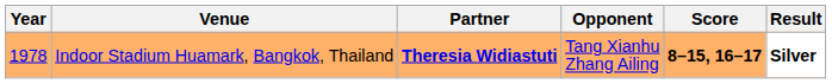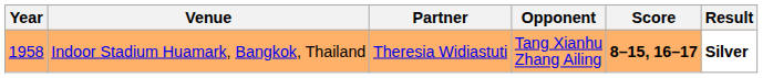 <table class="sortable wikitable" style="font-size: 90%;">
 <tr>
 <th>Year</th>
 <th>Venue</th>
 <th>Partner</th>
 <th>Opponent</th>
 <th>Score</th>
 <th>Result</th>
 </tr>
 <tr style="background:#FFB069">
-<td align="center"><a href='#'>1978</a></td>
+<td align="center"><a href='#'>1958</a></td>
 <td align="left"><a href='#'>Indoor Stadium Huamark</a>, <a href='#'>Bangkok</a>, Thailand</td>
-<td align="left"><strong> <a href='#'>Theresia Widiastuti</a></strong></td>
+<td align="left"> <a href='#'>Theresia Widiastuti</a></td>
 <td align="left"> <a href='#'>Tang Xianhu</a><br> <a href='#'>Zhang Ailing</a></td>
 <td align="left"><strong>8–15, 16–17</strong></td>
 <td style="text-align:left; background:white"> <strong>Silver</strong></td>
 </tr>
 </table>
